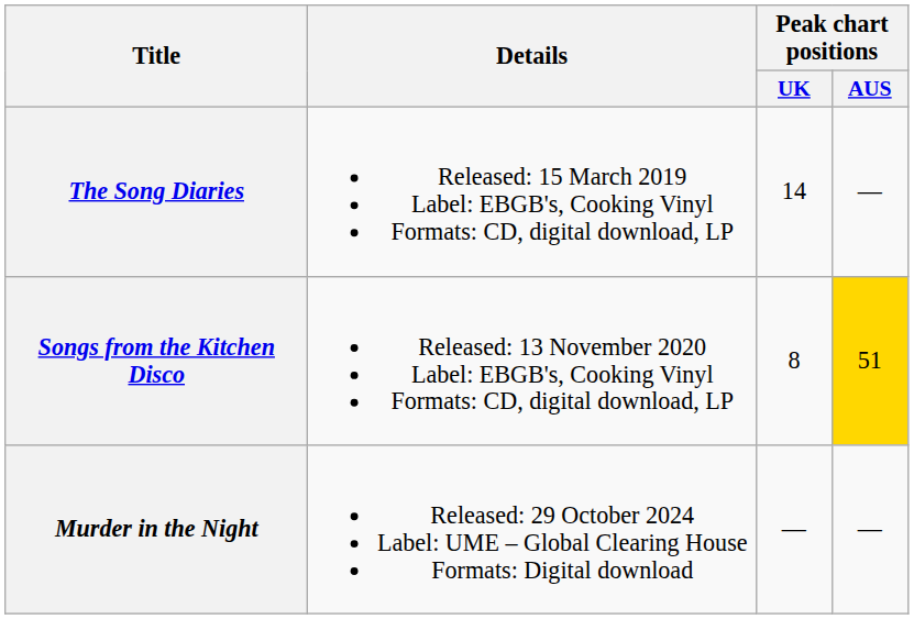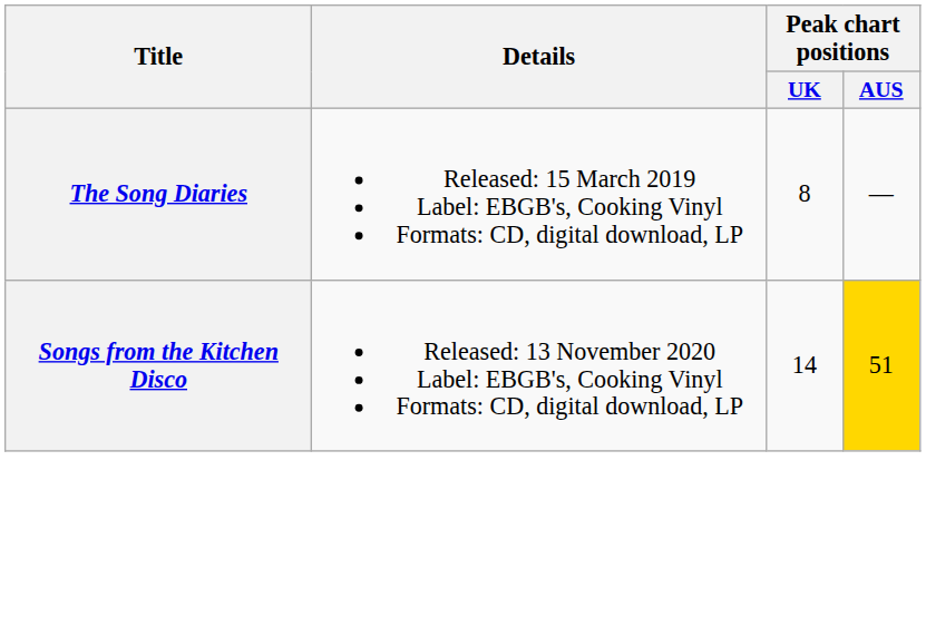 <table class="wikitable plainrowheaders" style="text-align:center;">
 <tr>
 <th scope="col" rowspan="2" style="width:12em;">Title</th>
 <th scope="col" rowspan="2" style="width:18em;">Details</th>
 <th scope="col" colspan="2">Peak chart positions</th>
 </tr>
 <tr>
 <th scope="col" style="width:3em;font-size:90%;"><a href='#'>UK</a><br></th>
 <th scope="col" style="width:3em;font-size:90%;"><a href='#'>AUS</a><br></th>
 </tr>
 <tr>
 <th scope="row"><em><a href='#'>The Song Diaries</a></em></th>
 <td><br><ul><li>Released: 15 March 2019</li><li>Label: EBGB's, Cooking Vinyl</li><li>Formats: CD, digital download, LP</li></ul></td>
-<td>14</td>
+<td>8</td>
 <td>—</td>
 </tr>
 <tr>
 <th scope="row"><em><a href='#'>Songs from the Kitchen Disco</a></em></th>
 <td><br><ul><li>Released: 13 November 2020</li><li>Label: EBGB's, Cooking Vinyl</li><li>Formats: CD, digital download, LP</li></ul></td>
-<td>8</td>
+<td>14</td>
 <td style="background: gold;">51</td>
 </tr>
-<tr>
-<th scope="row"><em>Murder in the Night</em></th>
-<td><br><ul><li>Released: 29 October 2024</li><li>Label: UME – Global Clearing House</li><li>Formats: Digital download</li></ul></td>
-<td>—</td>
-<td>—</td>
-</tr>
 </table>
